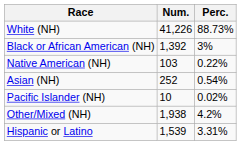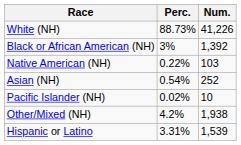 <table class="wikitable">
 <tr>
 <th>Race</th>
+<th>Perc.</th>
 <th>Num.</th>
-<th>Perc.</th>
 </tr>
 <tr>
 <td><a href='#'>White</a> (NH)</td>
+<td>88.73%</td>
 <td>41,226</td>
-<td>88.73%</td>
 </tr>
 <tr>
 <td><a href='#'>Black or African American</a> (NH)</td>
+<td>3%</td>
 <td>1,392</td>
-<td>3%</td>
 </tr>
 <tr>
 <td><a href='#'>Native American</a> (NH)</td>
+<td>0.22%</td>
 <td>103</td>
-<td>0.22%</td>
 </tr>
 <tr>
 <td><a href='#'>Asian</a> (NH)</td>
+<td>0.54%</td>
 <td>252</td>
-<td>0.54%</td>
 </tr>
 <tr>
 <td><a href='#'>Pacific Islander</a> (NH)</td>
+<td>0.02%</td>
 <td>10</td>
-<td>0.02%</td>
 </tr>
 <tr>
 <td><a href='#'>Other/Mixed</a> (NH)</td>
+<td>4.2%</td>
 <td>1,938</td>
-<td>4.2%</td>
 </tr>
 <tr>
 <td><a href='#'>Hispanic</a> or <a href='#'>Latino</a></td>
+<td>3.31%</td>
 <td>1,539</td>
-<td>3.31%</td>
 </tr>
 </table>
